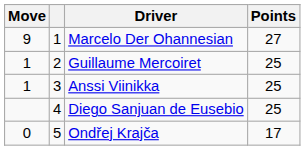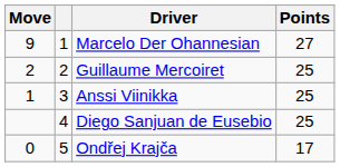 <table class="wikitable" style="font-size:85%;">
 <tr>
 <th>Move</th>
 <th></th>
 <th>Driver</th>
 <th>Points</th>
 </tr>
 <tr>
 <td align="center"> 9</td>
 <td align="center">1</td>
 <td><a href='#'>Marcelo Der Ohannesian</a></td>
 <td align="center">27</td>
 </tr>
 <tr>
-<td align="center"> 1</td>
+<td align="center"> 2</td>
 <td align="center">2</td>
 <td><a href='#'>Guillaume Mercoiret</a></td>
 <td align="center">25</td>
 </tr>
 <tr>
 <td align="center"> 1</td>
 <td align="center">3</td>
 <td><a href='#'>Anssi Viinikka</a></td>
 <td align="center">25</td>
 </tr>
 <tr>
 <td align="center"></td>
 <td align="center">4</td>
 <td><a href='#'>Diego Sanjuan de Eusebio</a></td>
 <td align="center">25</td>
 </tr>
 <tr>
 <td align="center"> 0</td>
 <td align="center">5</td>
 <td><a href='#'>Ondřej Krajča</a></td>
 <td align="center">17</td>
 </tr>
 </table>
